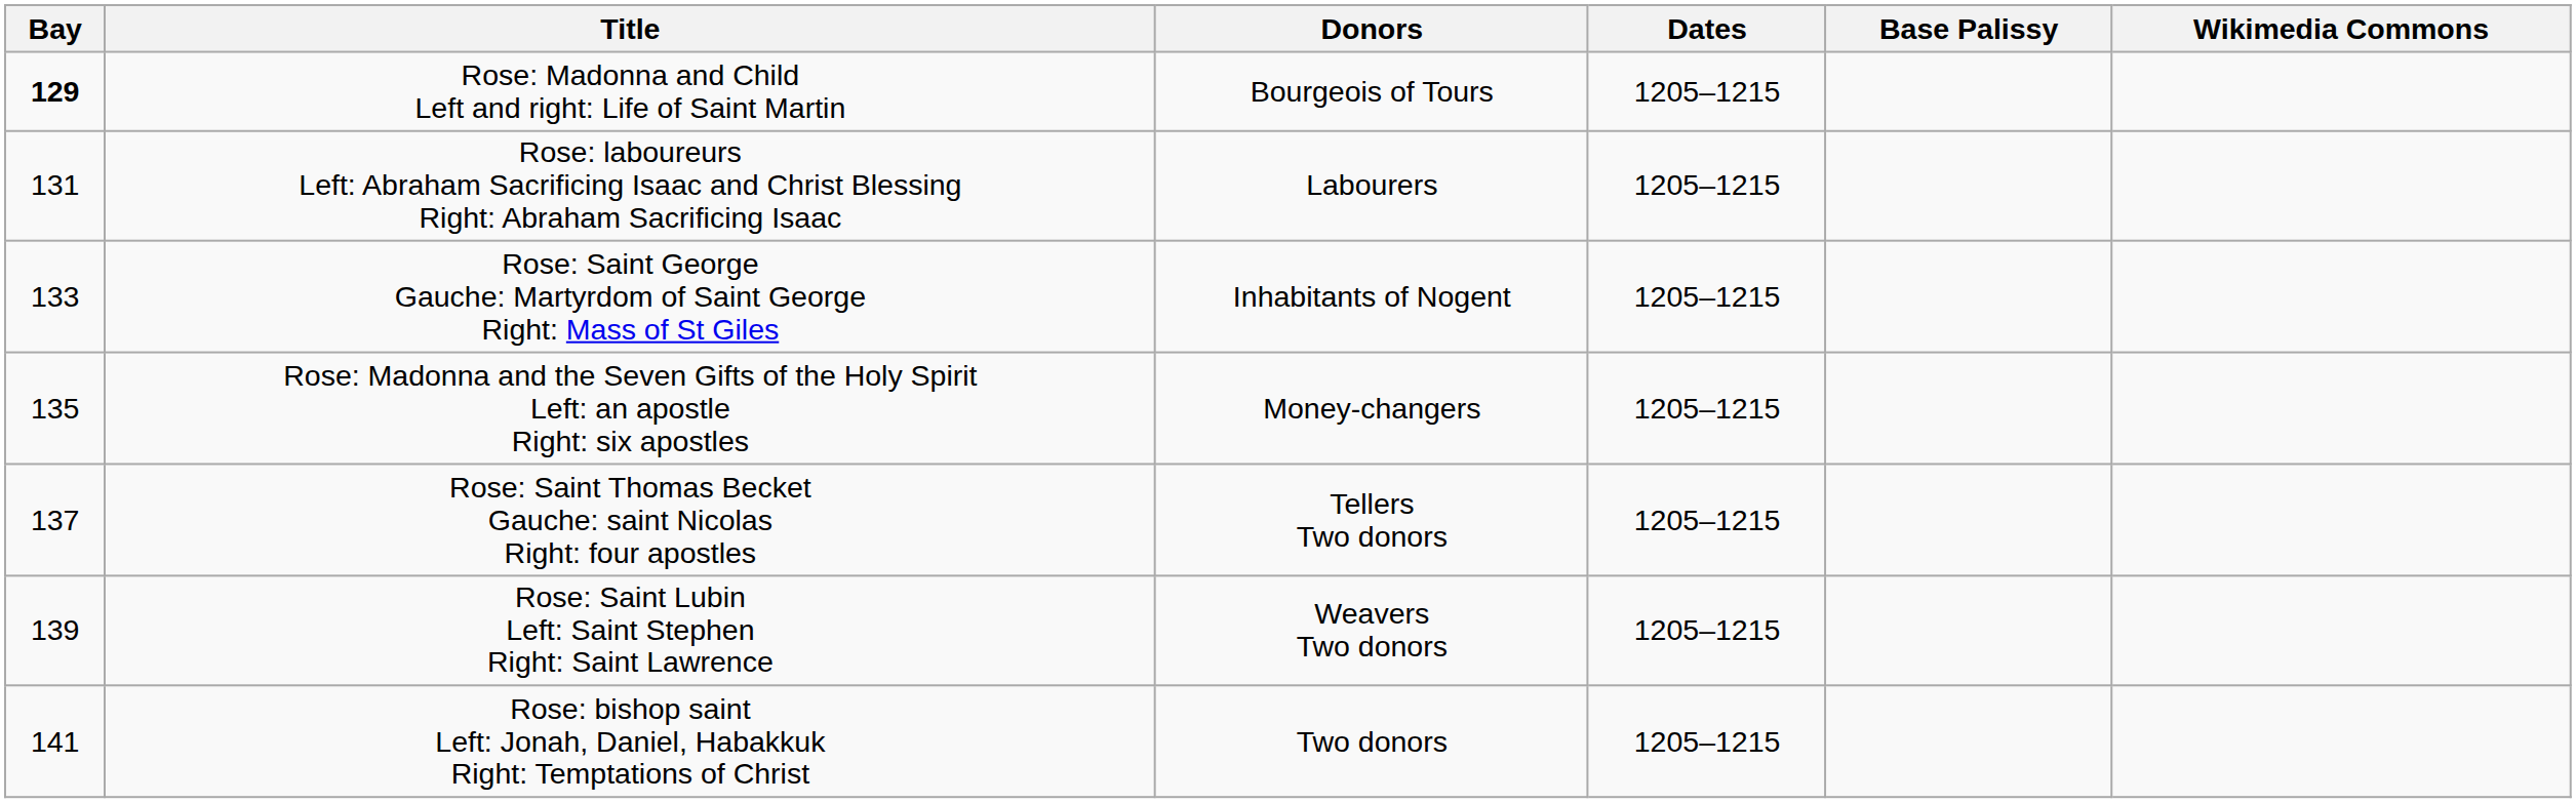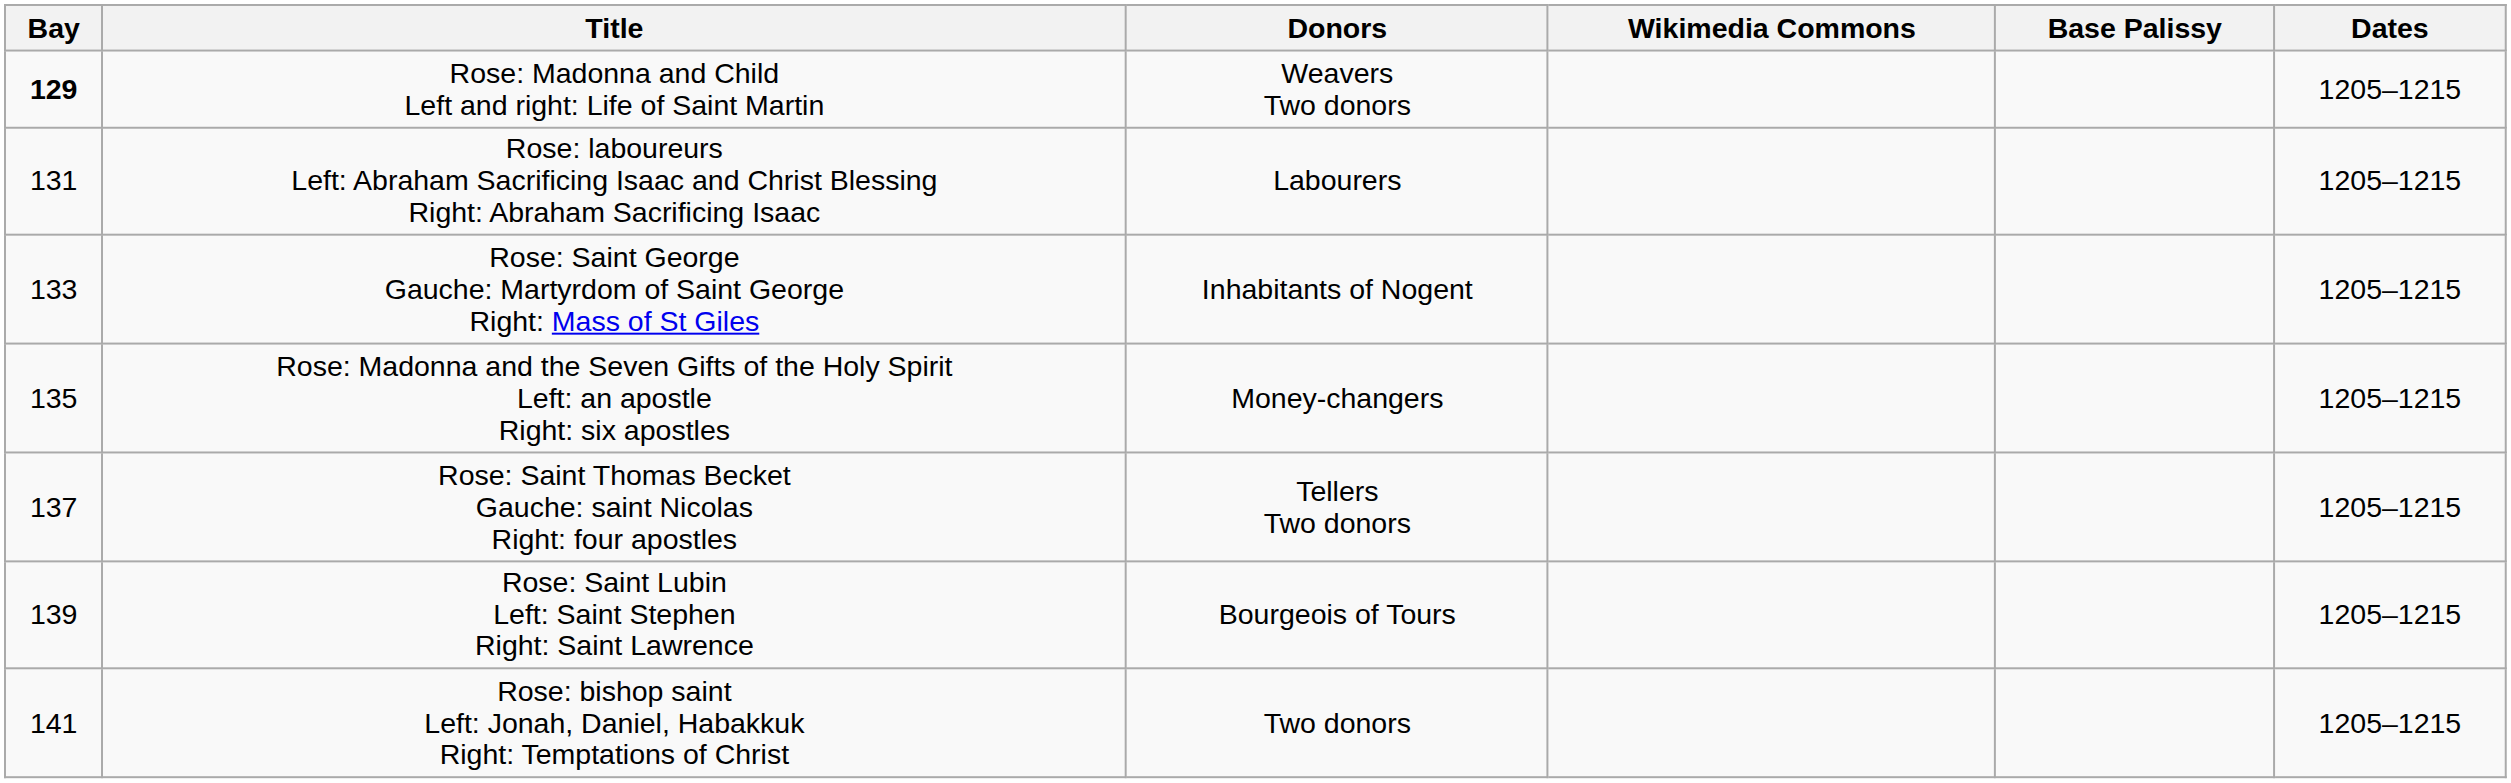 <table class="wikitable" style="width:100%;text-align:center;font-size:90%;">
 <tr>
 <th>Bay</th>
 <th>Title</th>
 <th>Donors</th>
+<th>Wikimedia Commons</th>
+<th>Base Palissy</th>
 <th>Dates</th>
-<th>Base Palissy</th>
-<th>Wikimedia Commons</th>
 </tr>
 <tr>
 <td><strong>129</strong></td>
 <td>Rose: Madonna and Child<br>Left and right: Life of Saint Martin</td>
-<td>Bourgeois of Tours</td>
-<td>1205–1215</td>
+<td>Weavers<br>Two donors</td>
 <td></td>
 <td></td>
+<td>1205–1215</td>
 </tr>
 <tr>
 <td>131</td>
 <td>Rose: laboureurs<br>Left: Abraham Sacrificing Isaac and Christ Blessing<br>Right: Abraham Sacrificing Isaac</td>
 <td>Labourers</td>
-<td>1205–1215</td>
 <td></td>
 <td></td>
+<td>1205–1215</td>
 </tr>
 <tr>
 <td>133</td>
 <td>Rose: Saint George<br>Gauche: Martyrdom of Saint George<br>Right: <a href='#'>Mass of St Giles</a></td>
 <td>Inhabitants of Nogent</td>
-<td>1205–1215</td>
 <td></td>
 <td></td>
+<td>1205–1215</td>
 </tr>
 <tr>
 <td>135</td>
 <td>Rose: Madonna and the Seven Gifts of the Holy Spirit<br>Left: an apostle<br>Right: six apostles</td>
 <td>Money-changers</td>
-<td>1205–1215</td>
 <td></td>
 <td></td>
+<td>1205–1215</td>
 </tr>
 <tr>
 <td>137</td>
 <td>Rose: Saint Thomas Becket<br>Gauche: saint Nicolas<br>Right: four apostles</td>
 <td>Tellers<br>Two donors</td>
-<td>1205–1215</td>
 <td></td>
 <td></td>
+<td>1205–1215</td>
 </tr>
 <tr>
 <td>139</td>
 <td>Rose: Saint Lubin<br>Left: Saint Stephen<br>Right: Saint Lawrence</td>
-<td>Weavers<br>Two donors</td>
-<td>1205–1215</td>
+<td>Bourgeois of Tours</td>
 <td></td>
 <td></td>
+<td>1205–1215</td>
 </tr>
 <tr>
 <td>141</td>
 <td>Rose: bishop saint<br>Left: Jonah, Daniel, Habakkuk<br>Right: Temptations of Christ</td>
 <td>Two donors</td>
-<td>1205–1215</td>
 <td></td>
 <td></td>
+<td>1205–1215</td>
 </tr>
 </table>
